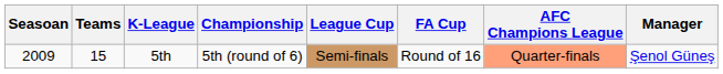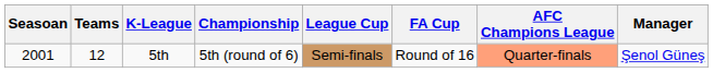 <table class="wikitable" style="text-align:center">
 <tr>
 <th>Seasoan</th>
 <th>Teams</th>
 <th><a href='#'>K-League</a></th>
 <th><a href='#'>Championship</a></th>
 <th><a href='#'>League Cup</a></th>
 <th><a href='#'>FA Cup</a></th>
 <th><a href='#'>AFC<br>Champions League</a></th>
 <th>Manager</th>
 </tr>
 <tr>
-<td>2009</td>
-<td>15</td>
+<td>2001</td>
+<td>12</td>
 <td>5th</td>
 <td>5th (round of 6)</td>
 <td bgcolor=#CC9966>Semi-finals</td>
 <td>Round of 16</td>
 <td style="background: lightsalmon;">Quarter-finals</td>
 <td align=left> <a href='#'>Şenol Güneş</a></td>
 </tr>
 </table>
